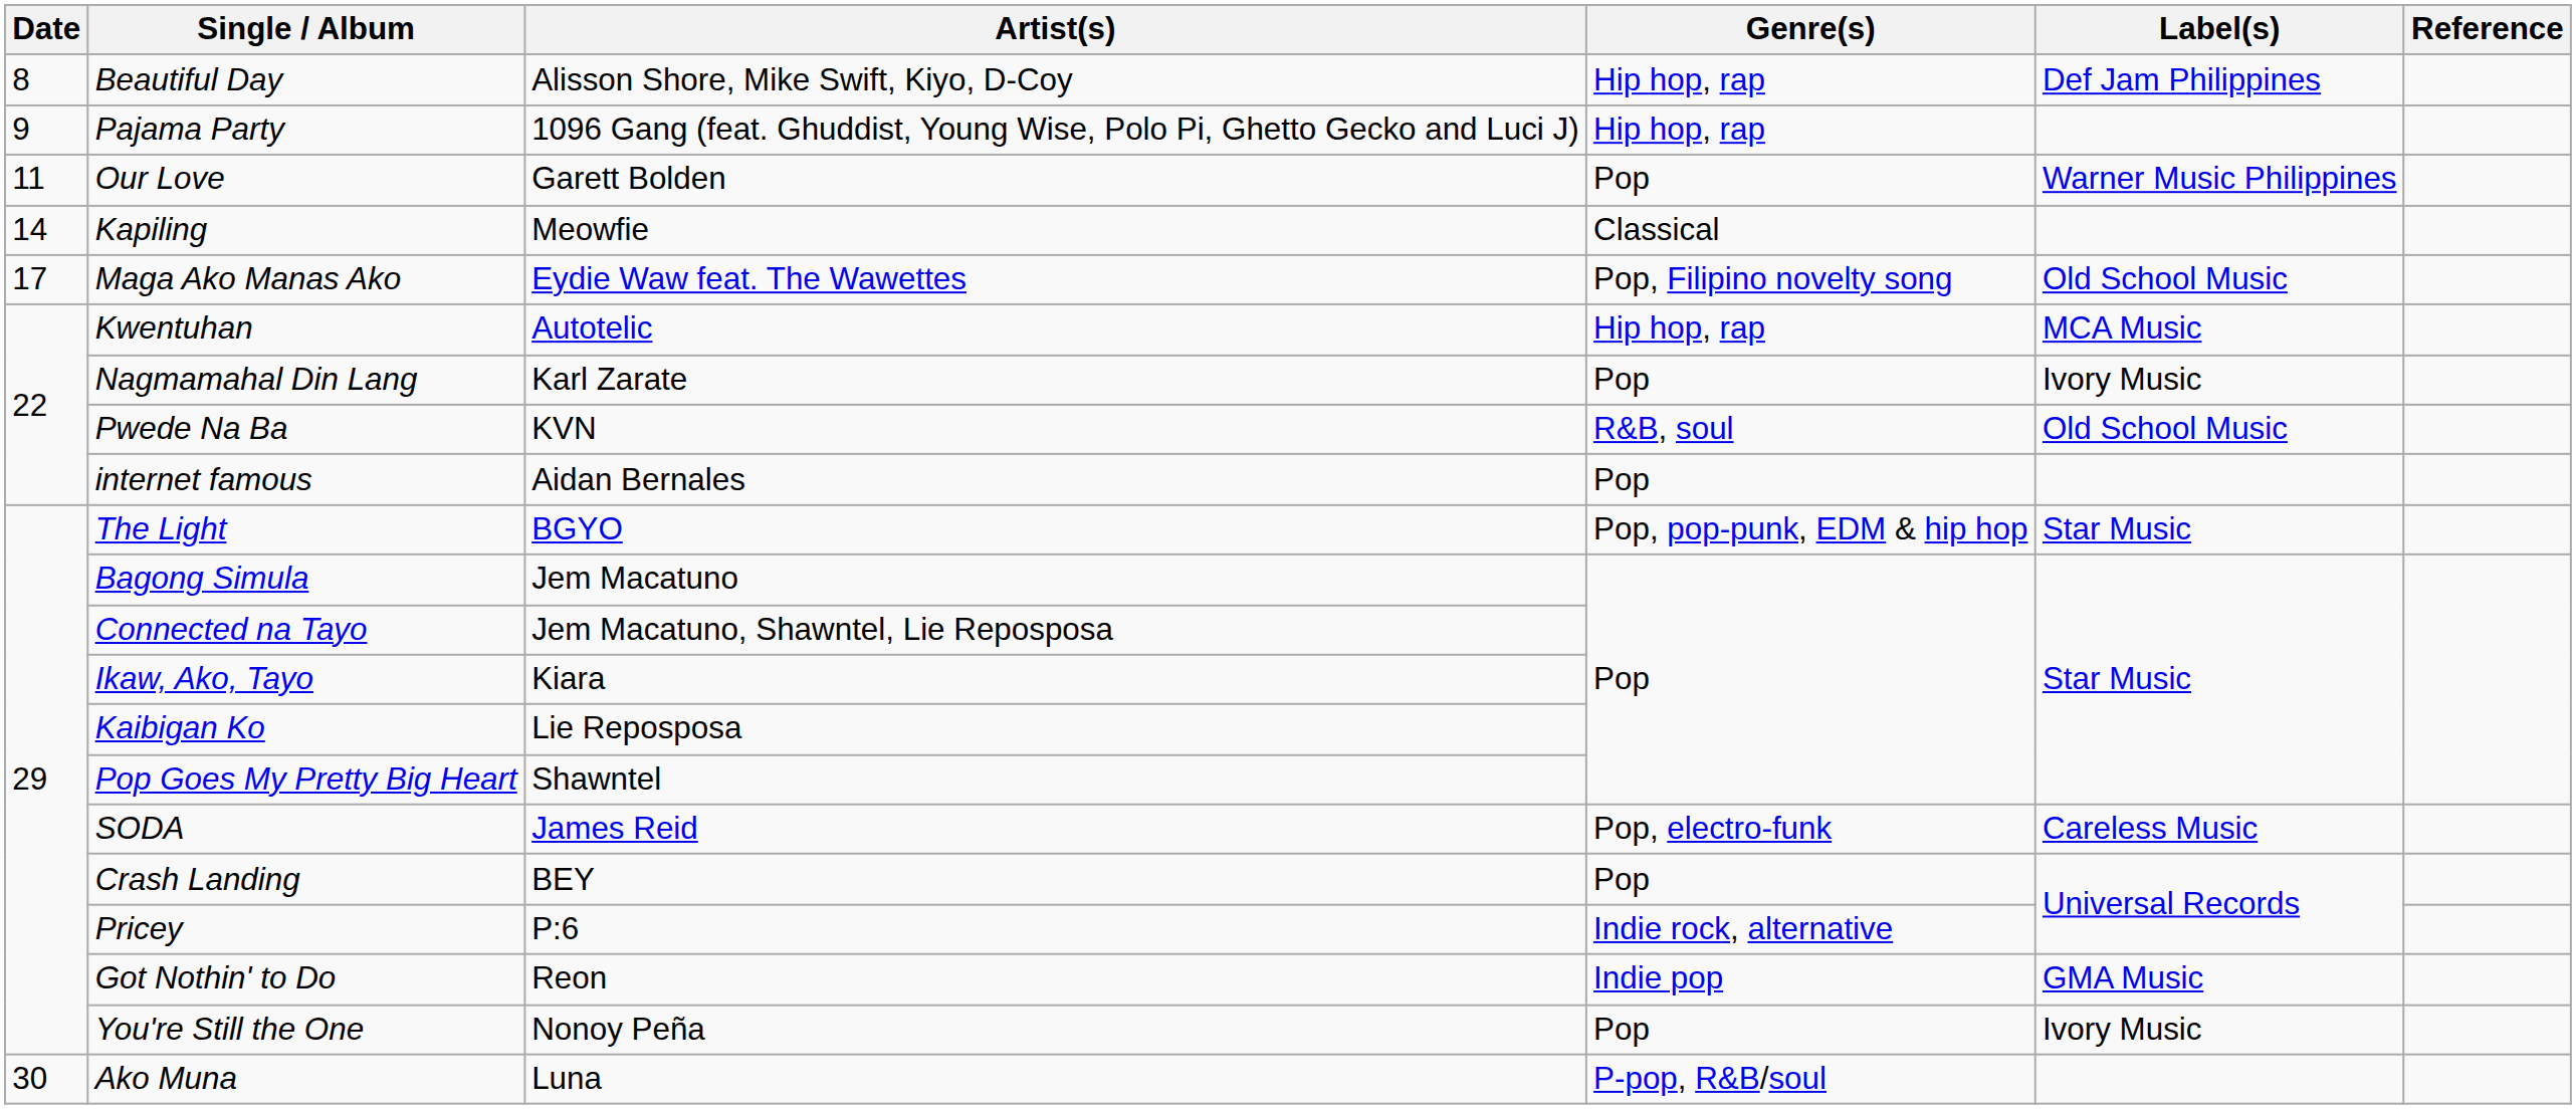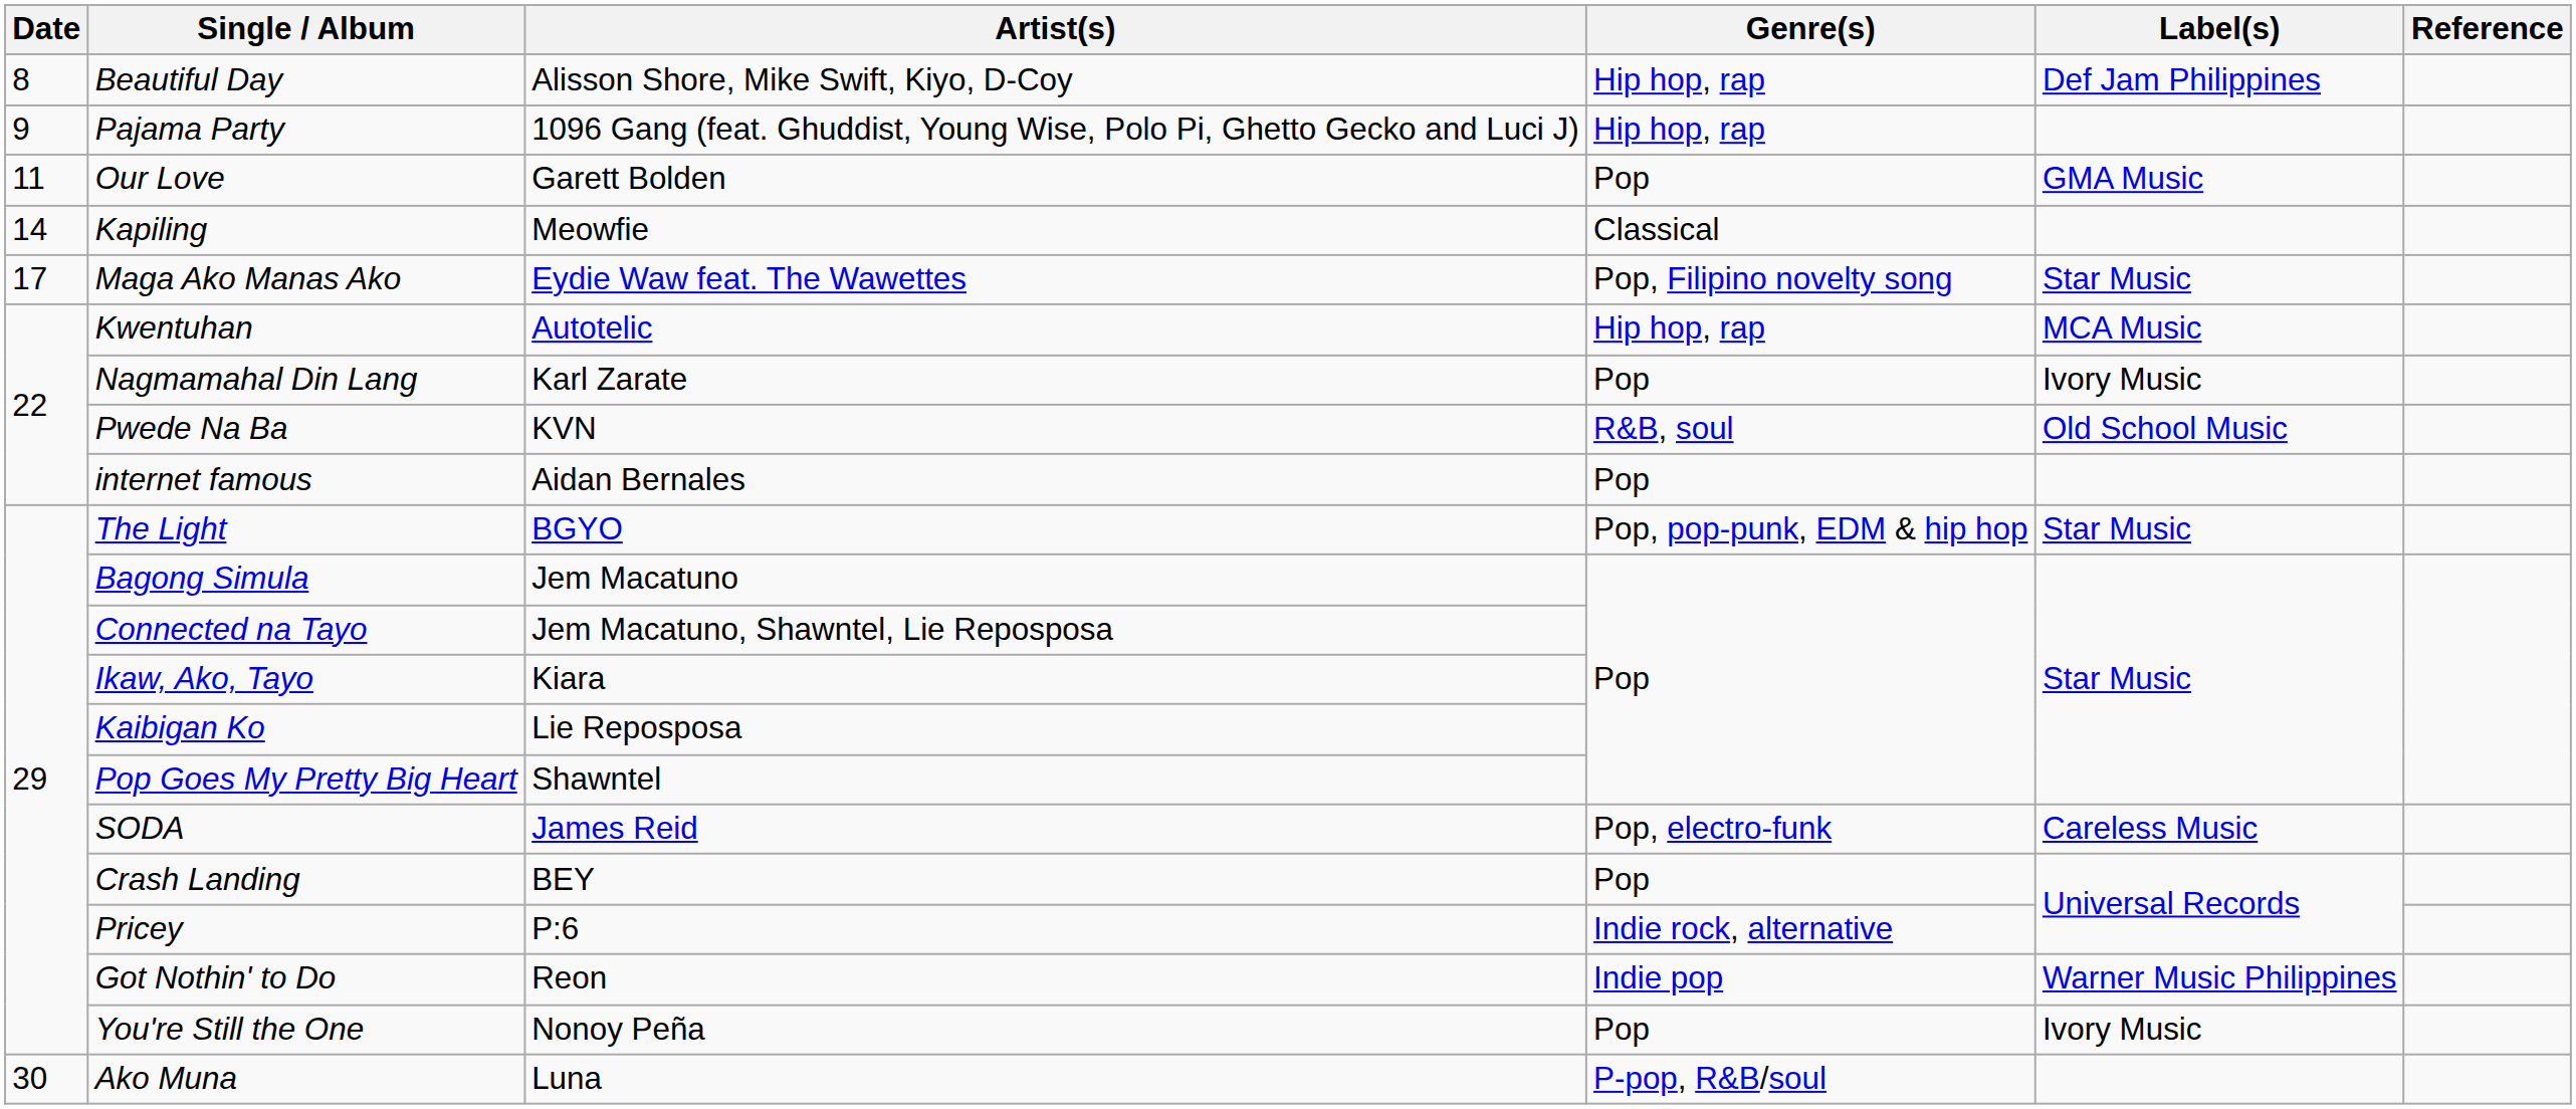 <table class="wikitable">
 <tr>
 <th>Date</th>
 <th>Single / Album</th>
 <th>Artist(s)</th>
 <th>Genre(s)</th>
 <th>Label(s)</th>
 <th>Reference</th>
 </tr>
 <tr>
 <td>8</td>
 <td><em>Beautiful Day</em></td>
 <td>Alisson Shore, Mike Swift, Kiyo, D-Coy</td>
 <td><a href='#'>Hip hop</a>, <a href='#'>rap</a></td>
 <td><a href='#'>Def Jam Philippines</a></td>
 <td></td>
 </tr>
 <tr>
 <td>9</td>
 <td><em>Pajama Party</em></td>
 <td>1096 Gang (feat. Ghuddist, Young Wise, Polo Pi, Ghetto Gecko and Luci J)</td>
 <td><a href='#'>Hip hop</a>, <a href='#'>rap</a></td>
 <td></td>
 <td></td>
 </tr>
 <tr>
 <td>11</td>
 <td><em>Our Love</em></td>
 <td>Garett Bolden</td>
 <td>Pop</td>
-<td><a href='#'>Warner Music Philippines</a></td>
+<td><a href='#'>GMA Music</a></td>
 <td></td>
 </tr>
 <tr>
 <td>14</td>
 <td><em>Kapiling</em></td>
 <td>Meowfie</td>
 <td>Classical</td>
 <td></td>
 </tr>
 <tr>
 <td>17</td>
 <td><em>Maga Ako Manas Ako</em></td>
 <td><a href='#'>Eydie Waw feat. The Wawettes</a></td>
 <td>Pop, <a href='#'>Filipino novelty song</a></td>
-<td><a href='#'>Old School Music</a></td>
+<td><a href='#'>Star Music</a></td>
 <td></td>
 </tr>
 <tr>
 <td rowspan="4">22</td>
 <td><em>Kwentuhan</em></td>
 <td><a href='#'>Autotelic</a></td>
 <td><a href='#'>Hip hop</a>, <a href='#'>rap</a></td>
 <td><a href='#'>MCA Music</a></td>
 <td></td>
 </tr>
 <tr>
 <td><em>Nagmamahal Din Lang</em></td>
 <td>Karl Zarate</td>
 <td>Pop</td>
 <td>Ivory Music</td>
 <td></td>
 </tr>
 <tr>
 <td><em>Pwede Na Ba</em></td>
 <td>KVN</td>
 <td><a href='#'>R&B</a>, <a href='#'>soul</a></td>
 <td><a href='#'>Old School Music</a></td>
 <td></td>
 </tr>
 <tr>
 <td><em>internet famous</em></td>
 <td>Aidan Bernales</td>
 <td>Pop</td>
 <td></td>
 </tr>
 <tr>
 <td rowspan="11">29</td>
 <td><em><a href='#'>The Light</a></em></td>
 <td><a href='#'>BGYO</a></td>
 <td>Pop, <a href='#'>pop-punk</a>, <a href='#'>EDM</a> & <a href='#'>hip hop</a></td>
 <td><a href='#'>Star Music</a></td>
 <td></td>
 </tr>
 <tr>
 <td><em><a href='#'>Bagong Simula</a></em></td>
 <td>Jem Macatuno</td>
 <td rowspan="5">Pop</td>
 <td rowspan="5"><a href='#'>Star Music</a></td>
 <td rowspan="5"></td>
 </tr>
 <tr>
 <td><em><a href='#'>Connected na Tayo</a></em></td>
 <td>Jem Macatuno, Shawntel, Lie Reposposa</td>
 </tr>
 <tr>
 <td><em><a href='#'>Ikaw, Ako, Tayo</a></em></td>
 <td>Kiara</td>
 </tr>
 <tr>
 <td><em><a href='#'>Kaibigan Ko</a></em></td>
 <td>Lie Reposposa</td>
 </tr>
 <tr>
 <td><em><a href='#'>Pop Goes My Pretty Big Heart</a></em></td>
 <td>Shawntel</td>
 </tr>
 <tr>
 <td><em>SODA</em></td>
 <td><a href='#'>James Reid</a></td>
 <td>Pop, <a href='#'>electro-funk</a></td>
 <td><a href='#'>Careless Music</a></td>
 <td></td>
 </tr>
 <tr>
 <td><em>Crash Landing</em></td>
 <td>BEY</td>
 <td>Pop</td>
 <td rowspan="2"><a href='#'>Universal Records</a></td>
 <td></td>
 </tr>
 <tr>
 <td><em>Pricey</em></td>
 <td>P:6</td>
 <td><a href='#'>Indie rock</a>, <a href='#'>alternative</a></td>
 <td></td>
 </tr>
 <tr>
 <td><em>Got Nothin' to Do</em></td>
 <td>Reon</td>
 <td><a href='#'>Indie pop</a></td>
-<td><a href='#'>GMA Music</a></td>
+<td><a href='#'>Warner Music Philippines</a></td>
 <td></td>
 </tr>
 <tr>
 <td><em>You're Still the One</em></td>
 <td>Nonoy Peña</td>
 <td>Pop</td>
 <td>Ivory Music</td>
 <td></td>
 </tr>
 <tr>
 <td>30</td>
 <td><em>Ako Muna</em></td>
 <td>Luna</td>
 <td><a href='#'>P-pop</a>, <a href='#'>R&B</a>/<a href='#'>soul</a></td>
 <td></td>
 <td></td>
 </tr>
 </table>
